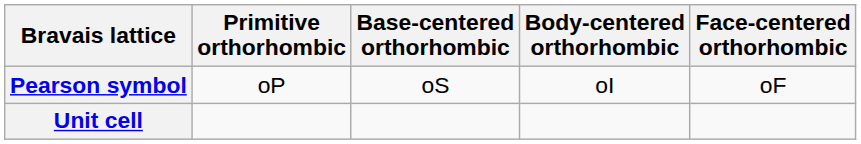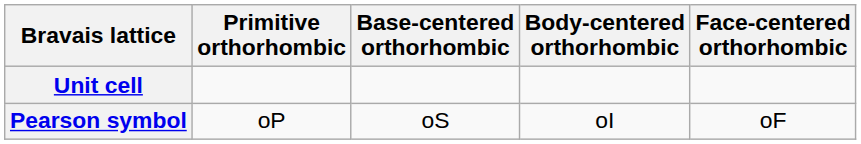 <table class="wikitable skin-invert-image">
 <tr>
 <th>Bravais lattice</th>
 <th>Primitive<br>orthorhombic</th>
 <th>Base-centered<br>orthorhombic</th>
 <th>Body-centered<br>orthorhombic</th>
 <th>Face-centered<br>orthorhombic</th>
 </tr>
+<tr>
+<th><a href='#'>Unit cell</a></th>
+<td></td>
+<td></td>
+<td></td>
+<td></td>
+</tr>
 <tr align=center>
 <th><a href='#'>Pearson symbol</a></th>
 <td>oP</td>
 <td>oS</td>
 <td>oI</td>
 <td>oF</td>
 </tr>
-<tr>
-<th><a href='#'>Unit cell</a></th>
-<td></td>
-<td></td>
-<td></td>
-<td></td>
-</tr>
 </table>
